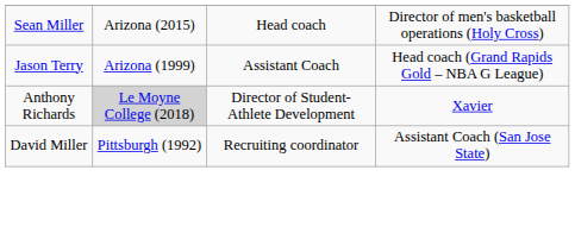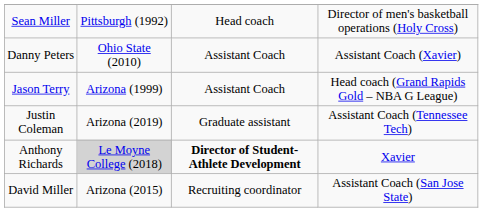 <table class="wikitable sortable sortable" style="text-align: center">
 <tr align=center>
 </tr>
 <tr>
 <td><a href='#'>Sean Miller</a></td>
-<td>Arizona (2015)</td>
+<td><a href='#'>Pittsburgh</a> (1992)</td>
 <td>Head coach</td>
 <td>Director of men's basketball operations (<a href='#'>Holy Cross</a>)</td>
+</tr>
+<tr>
+<td>Danny Peters</td>
+<td><a href='#'>Ohio State</a> (2010)</td>
+<td>Assistant Coach</td>
+<td>Assistant Coach (<a href='#'>Xavier</a>)</td>
 </tr>
 <tr>
 <td><a href='#'>Jason Terry</a></td>
 <td><a href='#'>Arizona</a> (1999)</td>
 <td>Assistant Coach</td>
 <td>Head coach (<a href='#'>Grand Rapids Gold</a> – NBA G League)</td>
 </tr>
 <tr>
+<td>Justin Coleman</td>
+<td>Arizona (2019)</td>
+<td>Graduate assistant</td>
+<td>Assistant Coach (<a href='#'>Tennessee Tech</a>)</td>
+</tr>
+<tr>
 <td>Anthony Richards</td>
 <td style="background: lightgrey;"><a href='#'>Le Moyne College</a> (2018)</td>
-<td>Director of Student-Athlete Development</td>
+<td><strong>Director of Student-Athlete Development</strong></td>
 <td><a href='#'>Xavier</a></td>
 </tr>
 <tr>
 <td>David Miller</td>
-<td><a href='#'>Pittsburgh</a> (1992)</td>
+<td>Arizona (2015)</td>
 <td>Recruiting coordinator</td>
 <td>Assistant Coach (<a href='#'>San Jose State</a>)</td>
 </tr>
 </table>
